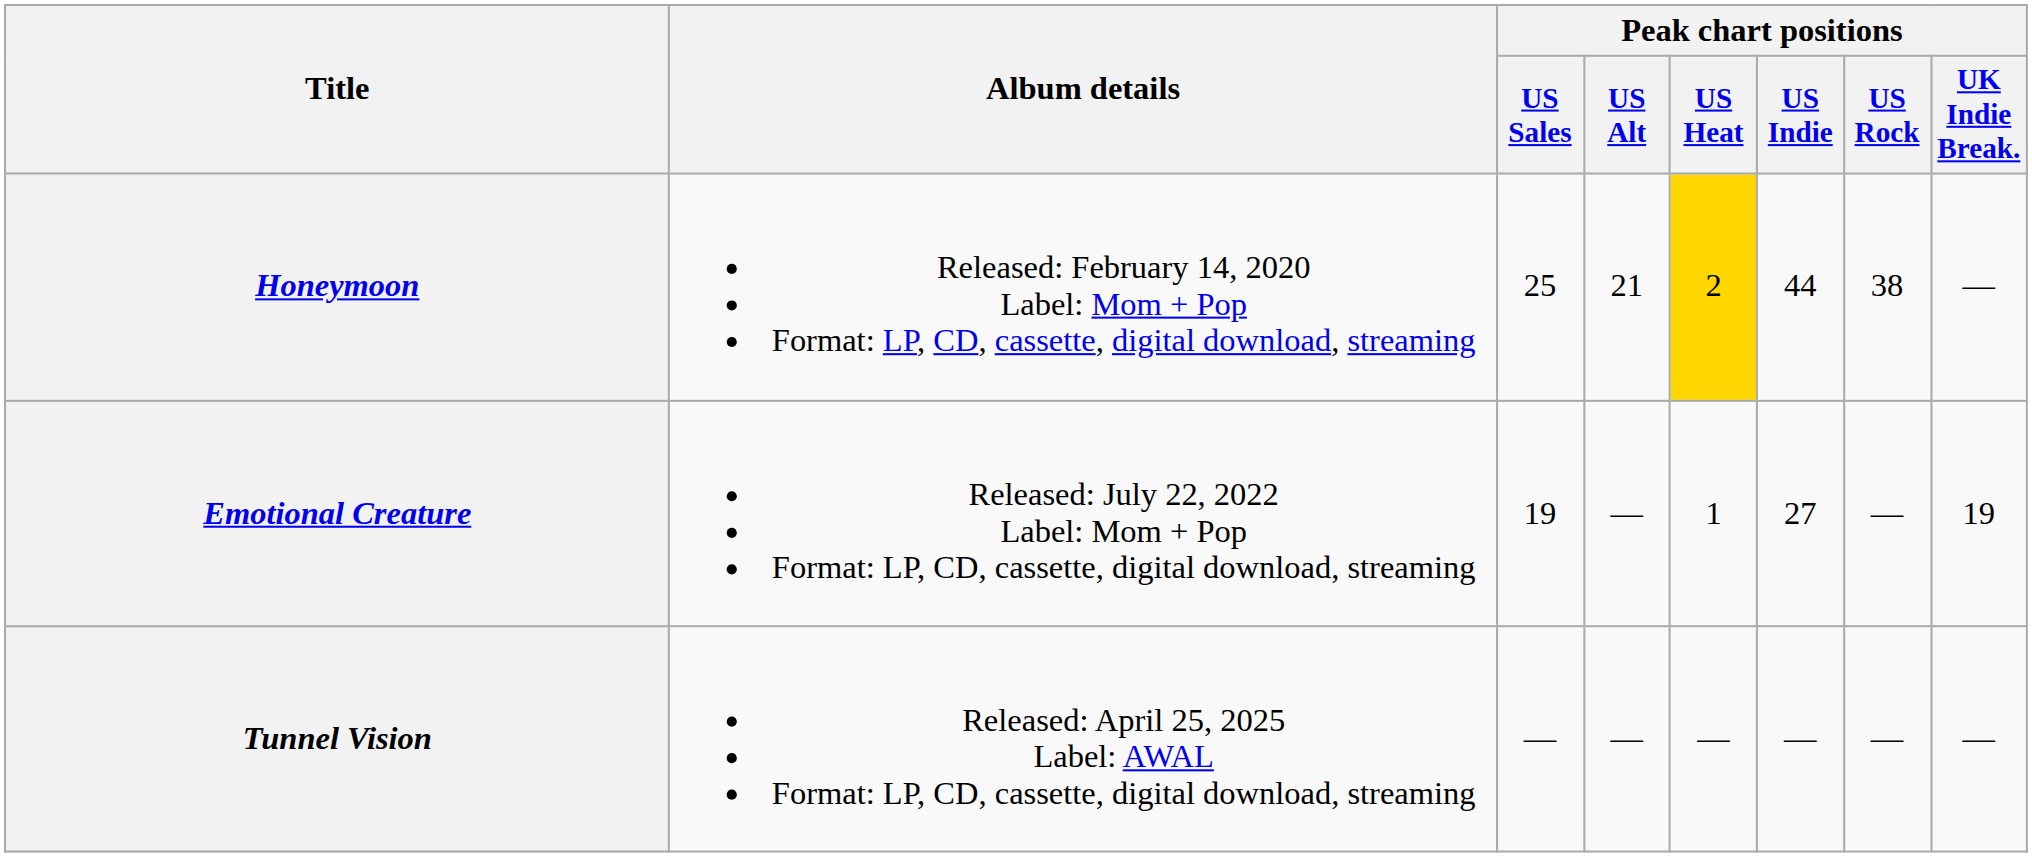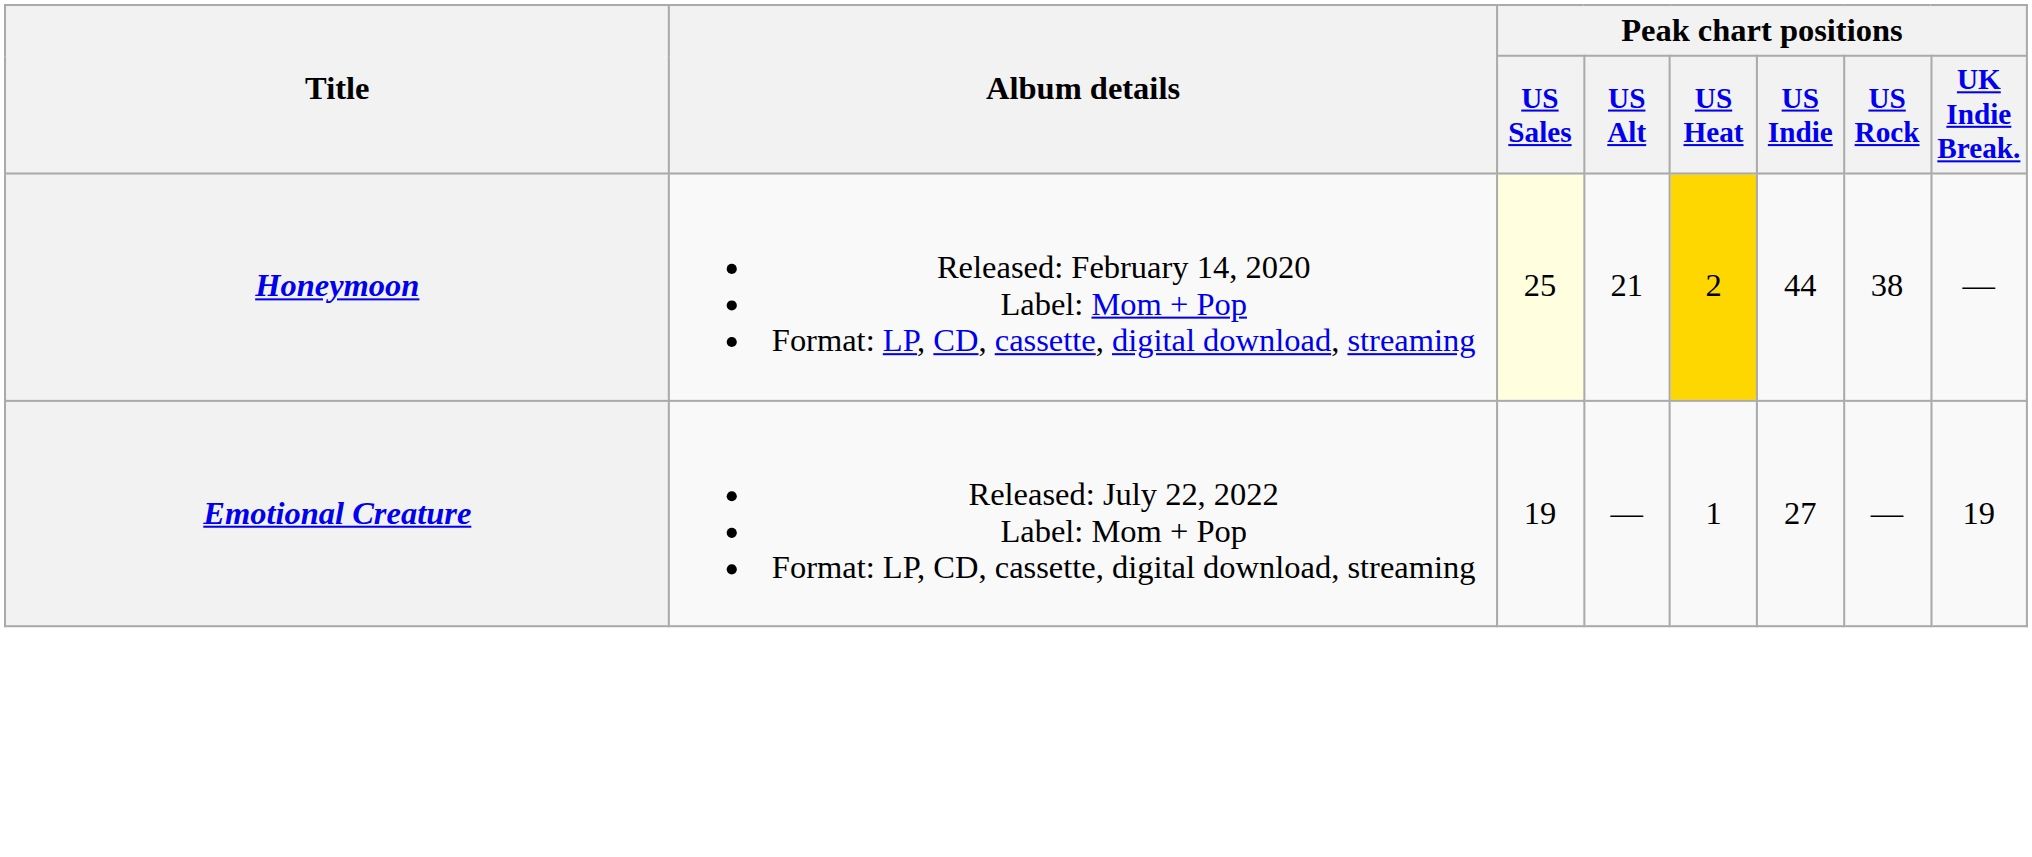 <table class="wikitable plainrowheaders" style="text-align:center;">
 <tr>
 <th rowspan="2" style="width:20em;">Title</th>
 <th rowspan="2" style="width:25em;">Album details</th>
 <th colspan="6" style="width:5em;">Peak chart positions</th>
 </tr>
 <tr>
 <th scope="col" style="width:2.5em;font-size:90%;"><a href='#'>US<br>Sales</a><br></th>
 <th scope="col" style="width:2.5em;font-size:90%;"><a href='#'>US<br>Alt</a><br></th>
 <th scope="col" style="width:2.5em;font-size:90%;"><a href='#'>US<br>Heat</a><br></th>
 <th scope="col" style="width:2.5em;font-size:90%;"><a href='#'>US<br>Indie</a><br></th>
 <th scope="col" style="width:2.5em;font-size:90%;"><a href='#'>US<br>Rock</a><br></th>
 <th scope="col" style="width:2.5em;font-size:90%;"><a href='#'>UK<br>Indie<br>Break.</a><br></th>
 </tr>
 <tr>
 <th scope="row"><em><a href='#'>Honeymoon</a></em></th>
 <td><br><ul><li>Released: February 14, 2020</li><li>Label: <a href='#'>Mom + Pop</a></li><li>Format: <a href='#'>LP</a>, <a href='#'>CD</a>, <a href='#'>cassette</a>, <a href='#'>digital download</a>, <a href='#'>streaming</a></li></ul></td>
-<td>25</td>
+<td style="background: lightyellow;">25</td>
 <td>21</td>
 <td style="background: gold;">2</td>
 <td>44</td>
 <td>38</td>
 <td>―</td>
 </tr>
 <tr>
 <th scope="row"><em><a href='#'>Emotional Creature</a></em></th>
 <td><br><ul><li>Released: July 22, 2022</li><li>Label: Mom + Pop</li><li>Format: LP, CD, cassette, digital download, streaming</li></ul></td>
 <td>19</td>
 <td>―</td>
 <td>1</td>
 <td>27</td>
 <td>―</td>
 <td>19</td>
 </tr>
-<tr>
-<th scope="row"><em>Tunnel Vision</em></th>
-<td><br><ul><li>Released: April 25, 2025</li><li>Label: <a href='#'>AWAL</a></li><li>Format: LP, CD, cassette, digital download, streaming</li></ul></td>
-<td>―</td>
-<td>―</td>
-<td>―</td>
-<td>―</td>
-<td>―</td>
-<td>―</td>
-</tr>
 </table>
